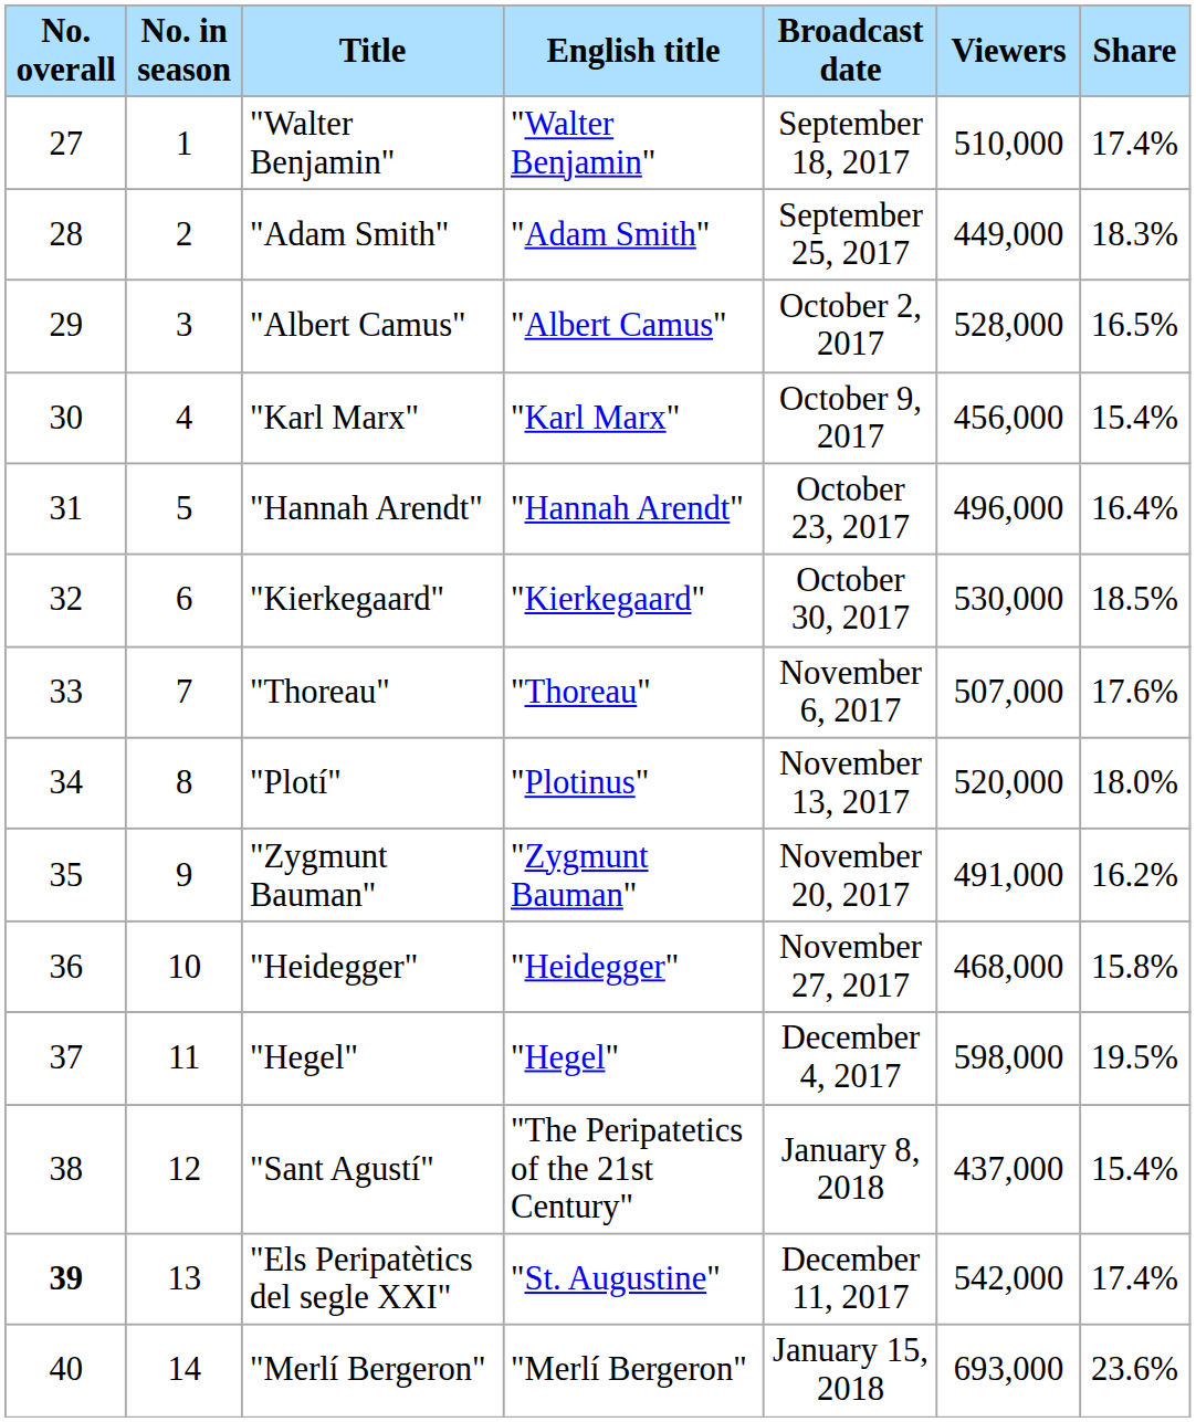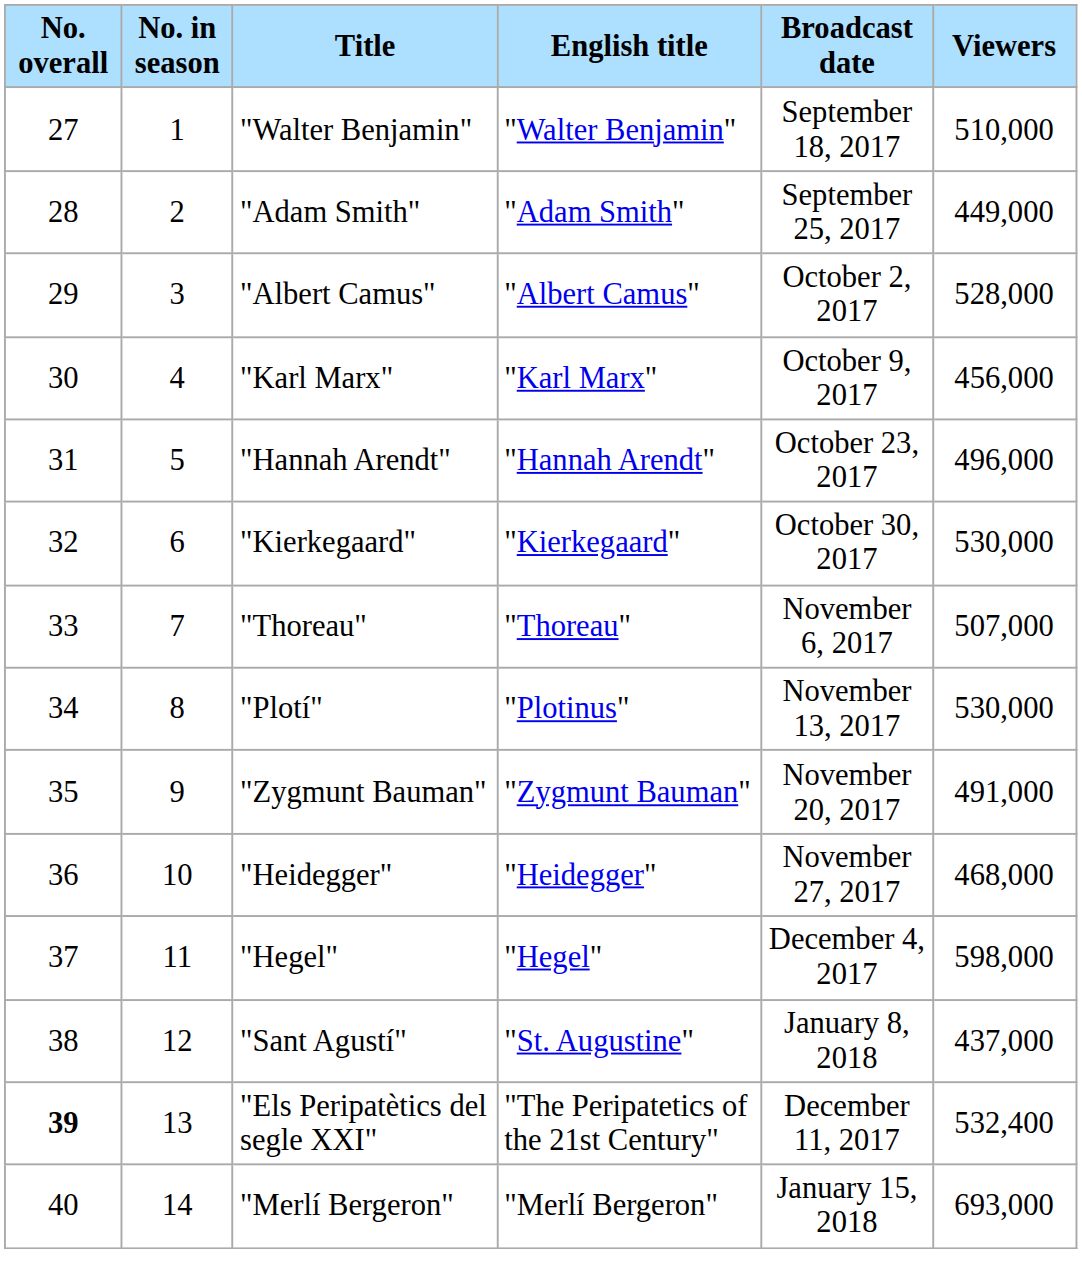 <table class="wikitable" style="width:90%; margin:left; background:#FFFFFF;">
 <tr>
 <th style="background:#ADDFFF;" width="5%">No. overall</th>
 <th style="background:#ADDFFF;" width="5%">No. in season</th>
 <th style="background:#ADDFFF;" width="20%">Title</th>
 <th style="background:#ADDFFF;" width="20%">English title</th>
 <th style="background:#ADDFFF;" width="10%">Broadcast date</th>
 <th style="background:#ADDFFF;" width="10%">Viewers</th>
-<th style="background:#ADDFFF;" width="5%">Share</th>
 </tr>
 <tr>
 <td align="center">27</td>
 <td align="center">1</td>
 <td>"Walter Benjamin"</td>
 <td>"<a href='#'>Walter Benjamin</a>"</td>
 <td align="center">September 18, 2017</td>
 <td align="center">510,000</td>
-<td align="center">17.4%</td>
 </tr>
 <tr>
 <td align="center">28</td>
 <td align="center">2</td>
 <td>"Adam Smith"</td>
 <td>"<a href='#'>Adam Smith</a>"</td>
 <td align="center">September 25, 2017</td>
 <td align="center">449,000</td>
-<td align="center">18.3%</td>
 </tr>
 <tr>
 <td align="center">29</td>
 <td align="center">3</td>
 <td>"Albert Camus"</td>
 <td>"<a href='#'>Albert Camus</a>"</td>
 <td align="center">October 2, 2017</td>
 <td align="center">528,000</td>
-<td align="center">16.5%</td>
 </tr>
 <tr>
 <td align="center">30</td>
 <td align="center">4</td>
 <td>"Karl Marx"</td>
 <td>"<a href='#'>Karl Marx</a>"</td>
 <td align="center">October 9, 2017</td>
 <td align="center">456,000</td>
-<td align="center">15.4%</td>
 </tr>
 <tr>
 <td align="center">31</td>
 <td align="center">5</td>
 <td>"Hannah Arendt"</td>
 <td>"<a href='#'>Hannah Arendt</a>"</td>
 <td align="center">October 23, 2017</td>
 <td align="center">496,000</td>
-<td align="center">16.4%</td>
 </tr>
 <tr>
 <td align="center">32</td>
 <td align="center">6</td>
 <td>"Kierkegaard"</td>
 <td>"<a href='#'>Kierkegaard</a>"</td>
 <td align="center">October 30, 2017</td>
 <td align="center">530,000</td>
-<td align="center">18.5%</td>
 </tr>
 <tr>
 <td align="center">33</td>
 <td align="center">7</td>
 <td>"Thoreau"</td>
 <td>"<a href='#'>Thoreau</a>"</td>
 <td align="center">November 6, 2017</td>
 <td align="center">507,000</td>
-<td align="center">17.6%</td>
 </tr>
 <tr>
 <td align="center">34</td>
 <td align="center">8</td>
 <td>"Plotí"</td>
 <td>"<a href='#'>Plotinus</a>"</td>
 <td align="center">November 13, 2017</td>
-<td align="center">520,000</td>
-<td align="center">18.0%</td>
+<td align="center">530,000</td>
 </tr>
 <tr>
 <td align="center">35</td>
 <td align="center">9</td>
 <td>"Zygmunt Bauman"</td>
 <td>"<a href='#'>Zygmunt Bauman</a>"</td>
 <td align="center">November 20, 2017</td>
 <td align="center">491,000</td>
-<td align="center">16.2%</td>
 </tr>
 <tr>
 <td align="center">36</td>
 <td align="center">10</td>
 <td>"Heidegger"</td>
 <td>"<a href='#'>Heidegger</a>"</td>
 <td align="center">November 27, 2017</td>
 <td align="center">468,000</td>
-<td align="center">15.8%</td>
 </tr>
 <tr>
 <td align="center">37</td>
 <td align="center">11</td>
 <td>"Hegel"</td>
 <td>"<a href='#'>Hegel</a>"</td>
 <td align="center">December 4, 2017</td>
 <td align="center">598,000</td>
-<td align="center">19.5%</td>
 </tr>
 <tr>
 <td align="center">38</td>
 <td align="center">12</td>
 <td>"Sant Agustí"</td>
-<td>"The Peripatetics of the 21st Century"</td>
+<td>"<a href='#'>St. Augustine</a>"</td>
 <td align="center">January 8, 2018</td>
 <td align="center">437,000</td>
-<td align="center">15.4%</td>
 </tr>
 <tr>
 <td align="center"><strong>39</strong></td>
 <td align="center">13</td>
 <td>"Els Peripatètics del segle XXI"</td>
-<td>"<a href='#'>St. Augustine</a>"</td>
+<td>"The Peripatetics of the 21st Century"</td>
 <td align="center">December 11, 2017</td>
-<td align="center">542,000</td>
-<td align="center">17.4%</td>
+<td align="center">532,400</td>
 </tr>
 <tr>
 <td align="center">40</td>
 <td align="center">14</td>
 <td>"Merlí Bergeron"</td>
 <td>"Merlí Bergeron"</td>
 <td align="center">January 15, 2018</td>
 <td align="center">693,000</td>
-<td align="center">23.6%</td>
 </tr>
 </table>
